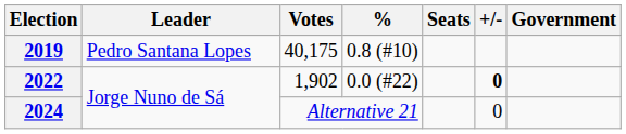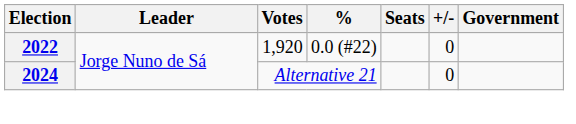 <table class="wikitable" style="text-align:right;">
 <tr>
 <th>Election</th>
 <th width="155px">Leader</th>
 <th>Votes</th>
 <th>%</th>
 <th>Seats</th>
 <th>+/-</th>
 <th>Government</th>
 </tr>
 <tr>
-<th><a href='#'>2019</a></th>
-<td align=left><a href='#'>Pedro Santana Lopes</a></td>
-<td>40,175</td>
-<td>0.8 (#10)</td>
-<td></td>
-<td></td>
-<td></td>
-</tr>
-<tr>
 <th><a href='#'>2022</a></th>
 <td rowspan="2" align=left><a href='#'>Jorge Nuno de Sá</a></td>
-<td>1,902</td>
+<td>1,920</td>
 <td>0.0 (#22)</td>
 <td></td>
-<td><strong>0</strong></td>
+<td>0</td>
 <td></td>
 </tr>
 <tr>
 <th><a href='#'>2024</a></th>
 <td colspan="2"><em><a href='#'>Alternative 21</a></em></td>
 <td></td>
 <td>0</td>
 <td></td>
 </tr>
 </table>
